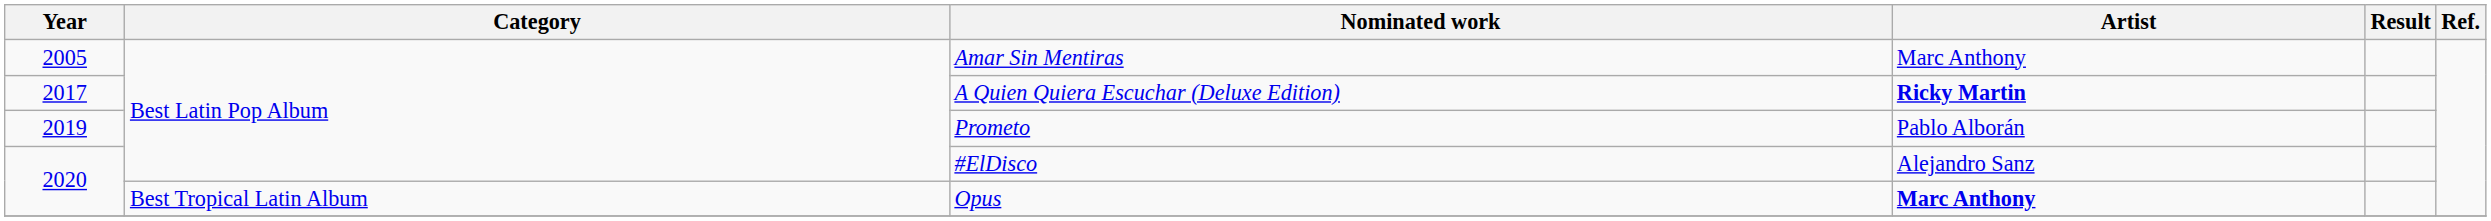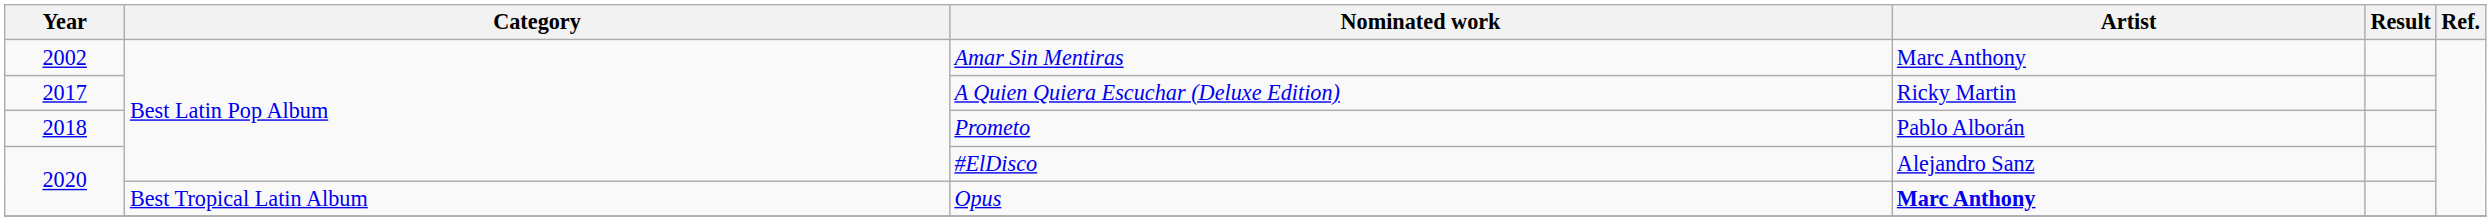 <table class="wikitable" style="width:90%;">
 <tr>
 <th width=5%>Year</th>
 <th style="width:35%;">Category</th>
 <th style="width:40%;">Nominated work</th>
 <th style="width:25%;">Artist</th>
 <th style="width:15%;">Result</th>
 <th style="width:5%;">Ref.</th>
 </tr>
 <tr>
-<td style="text-align:center;"><a href='#'>2005</a></td>
+<td style="text-align:center;"><a href='#'>2002</a></td>
 <td rowspan="4"><a href='#'>Best Latin Pop Album</a></td>
 <td><em><a href='#'>Amar Sin Mentiras</a></em></td>
 <td><a href='#'>Marc Anthony</a></td>
 <td></td>
 <td rowspan="5"></td>
 </tr>
 <tr>
 <td style="text-align:center;"><a href='#'>2017</a></td>
 <td><em><a href='#'>A Quien Quiera Escuchar (Deluxe Edition)</a></em></td>
-<td><strong><a href='#'>Ricky Martin</a></strong></td>
+<td><a href='#'>Ricky Martin</a></td>
 <td></td>
 </tr>
 <tr>
-<td style="text-align:center;"><a href='#'>2019</a></td>
+<td style="text-align:center;"><a href='#'>2018</a></td>
 <td><em><a href='#'>Prometo</a></em></td>
 <td><a href='#'>Pablo Alborán</a></td>
 <td></td>
 </tr>
 <tr>
 <td rowspan="2" style="text-align:center;"><a href='#'>2020</a></td>
 <td><em><a href='#'>#ElDisco</a></em></td>
 <td><a href='#'>Alejandro Sanz</a></td>
 <td></td>
 </tr>
 <tr>
 <td><a href='#'>Best Tropical Latin Album</a></td>
 <td><em><a href='#'>Opus</a></em></td>
 <td><strong><a href='#'>Marc Anthony</a></strong></td>
 <td></td>
 </tr>
 <tr>
 </tr>
 </table>
